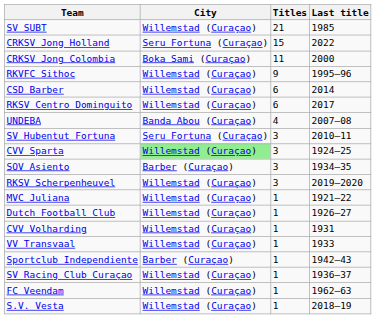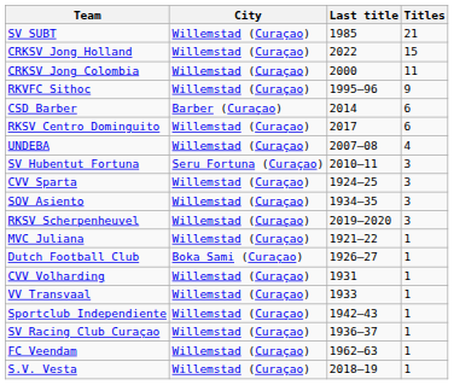 <table class="wikitable">
 <tr>
 <th>Team</th>
 <th>City</th>
+<th>Last title</th>
 <th>Titles</th>
-<th>Last title</th>
 </tr>
 <tr>
 <td><a href='#'>SV SUBT</a></td>
 <td><a href='#'>Willemstad</a> (<a href='#'>Curaçao</a>)</td>
+<td>1985</td>
 <td>21</td>
-<td>1985</td>
 </tr>
 <tr>
 <td><a href='#'>CRKSV Jong Holland</a></td>
-<td><a href='#'>Seru Fortuna</a> (<a href='#'>Curaçao</a>)</td>
+<td><a href='#'>Willemstad</a> (<a href='#'>Curaçao</a>)</td>
+<td>2022</td>
 <td>15</td>
-<td>2022</td>
 </tr>
 <tr>
 <td><a href='#'>CRKSV Jong Colombia</a></td>
-<td><a href='#'>Boka Sami</a> (<a href='#'>Curaçao</a>)</td>
+<td><a href='#'>Willemstad</a> (<a href='#'>Curaçao</a>)</td>
+<td>2000</td>
 <td>11</td>
-<td>2000</td>
 </tr>
 <tr>
 <td><a href='#'>RKVFC Sithoc</a></td>
 <td><a href='#'>Willemstad</a> (<a href='#'>Curaçao</a>)</td>
+<td>1995–96</td>
 <td>9</td>
-<td>1995–96</td>
 </tr>
 <tr>
 <td><a href='#'>CSD Barber</a></td>
-<td><a href='#'>Willemstad</a> (<a href='#'>Curaçao</a>)</td>
+<td><a href='#'>Barber</a> (<a href='#'>Curaçao</a>)</td>
+<td>2014</td>
 <td>6</td>
-<td>2014</td>
 </tr>
 <tr>
 <td><a href='#'>RKSV Centro Dominguito</a></td>
 <td><a href='#'>Willemstad</a> (<a href='#'>Curaçao</a>)</td>
+<td>2017</td>
 <td>6</td>
-<td>2017</td>
 </tr>
 <tr>
 <td><a href='#'>UNDEBA</a></td>
-<td><a href='#'>Banda Abou</a> (<a href='#'>Curaçao</a>)</td>
+<td><a href='#'>Willemstad</a> (<a href='#'>Curaçao</a>)</td>
+<td>2007–08</td>
 <td>4</td>
-<td>2007–08</td>
 </tr>
 <tr>
 <td><a href='#'>SV Hubentut Fortuna</a></td>
 <td><a href='#'>Seru Fortuna</a> (<a href='#'>Curaçao</a>)</td>
+<td>2010–11</td>
 <td>3</td>
-<td>2010–11</td>
 </tr>
 <tr>
 <td><a href='#'>CVV Sparta</a></td>
-<td style="background: lightgreen;"><a href='#'>Willemstad</a> (<a href='#'>Curaçao</a>)</td>
+<td><a href='#'>Willemstad</a> (<a href='#'>Curaçao</a>)</td>
+<td>1924–25</td>
 <td>3</td>
-<td>1924–25</td>
 </tr>
 <tr>
 <td><a href='#'>SOV Asiento</a></td>
-<td><a href='#'>Barber</a> (<a href='#'>Curaçao</a>)</td>
+<td><a href='#'>Willemstad</a> (<a href='#'>Curaçao</a>)</td>
+<td>1934–35</td>
 <td>3</td>
-<td>1934–35</td>
 </tr>
 <tr>
 <td><a href='#'>RKSV Scherpenheuvel</a></td>
 <td><a href='#'>Willemstad</a> (<a href='#'>Curaçao</a>)</td>
+<td>2019–2020</td>
 <td>3</td>
-<td>2019–2020</td>
 </tr>
 <tr>
 <td><a href='#'>MVC Juliana</a></td>
 <td><a href='#'>Willemstad</a> (<a href='#'>Curaçao</a>)</td>
+<td>1921–22</td>
 <td>1</td>
-<td>1921–22</td>
 </tr>
 <tr>
 <td><a href='#'>Dutch Football Club</a></td>
-<td><a href='#'>Willemstad</a> (<a href='#'>Curaçao</a>)</td>
+<td><a href='#'>Boka Sami</a> (<a href='#'>Curaçao</a>)</td>
+<td>1926–27</td>
 <td>1</td>
-<td>1926–27</td>
 </tr>
 <tr>
 <td><a href='#'>CVV Volharding</a></td>
 <td><a href='#'>Willemstad</a> (<a href='#'>Curaçao</a>)</td>
+<td>1931</td>
 <td>1</td>
-<td>1931</td>
 </tr>
 <tr>
 <td><a href='#'>VV Transvaal</a></td>
 <td><a href='#'>Willemstad</a> (<a href='#'>Curaçao</a>)</td>
+<td>1933</td>
 <td>1</td>
-<td>1933</td>
 </tr>
 <tr>
 <td><a href='#'>Sportclub Independiente</a></td>
-<td><a href='#'>Barber</a> (<a href='#'>Curaçao</a>)</td>
+<td><a href='#'>Willemstad</a> (<a href='#'>Curaçao</a>)</td>
+<td>1942–43</td>
 <td>1</td>
-<td>1942–43</td>
 </tr>
 <tr>
 <td><a href='#'>SV Racing Club Curaçao</a></td>
 <td><a href='#'>Willemstad</a> (<a href='#'>Curaçao</a>)</td>
+<td>1936–37</td>
 <td>1</td>
-<td>1936–37</td>
 </tr>
 <tr>
 <td><a href='#'>FC Veendam</a></td>
 <td><a href='#'>Willemstad</a> (<a href='#'>Curaçao</a>)</td>
+<td>1962–63</td>
 <td>1</td>
-<td>1962–63</td>
 </tr>
 <tr>
 <td><a href='#'>S.V. Vesta</a></td>
 <td><a href='#'>Willemstad</a> (<a href='#'>Curaçao</a>)</td>
+<td>2018–19</td>
 <td>1</td>
-<td>2018–19</td>
 </tr>
 </table>
